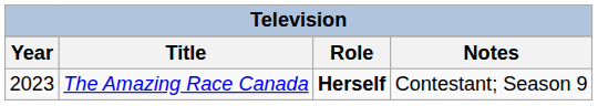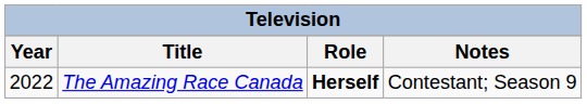 <table class="wikitable">
 <tr style="background:#ccc; text-align:center;">
 <th colspan="4" style="background: LightSteelBlue;">Television</th>
 </tr>
 <tr style="background:#ccc; text-align:center;">
 </tr>
 <tr>
 <th>Year</th>
 <th>Title</th>
 <th>Role</th>
 <th class="unsortable">Notes</th>
 </tr>
 <tr>
-<td>2023</td>
+<td>2022</td>
 <td><em><a href='#'>The Amazing Race Canada</a></em></td>
 <td><strong>Herself</strong></td>
 <td>Contestant; Season 9</td>
 </tr>
 </table>
